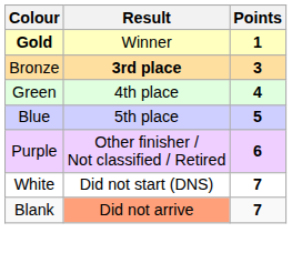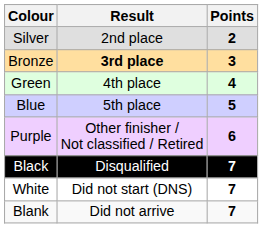 <table class="wikitable" style="font-size: 85%; text-align:center">
 <tr valign="top">
 <th valign="middle">Colour</th>
 <th valign="middle">Result</th>
 <th valign="middle">Points</th>
 </tr>
 <tr>
-<th style="background:#ffffbf;">Gold</th>
-<td style="background:#ffffbf;">Winner</td>
-<td style="background:#ffffbf;"><strong>1</strong></td>
+<td style="background:#dfdfdf;">Silver</td>
+<td style="background:#dfdfdf;">2nd place</td>
+<td style="background:#dfdfdf;"><strong>2</strong></td>
 </tr>
 <tr>
 <td style="background:#ffdf9f;">Bronze</td>
 <td style="background:#ffdf9f;"><strong>3rd place</strong></td>
 <td style="background:#ffdf9f;"><strong>3</strong></td>
 </tr>
 <tr>
 <td style="background:#dfffdf;">Green</td>
 <td style="background:#dfffdf;">4th place</td>
 <td style="background:#dfffdf;"><strong>4</strong></td>
 </tr>
 <tr>
 <td style="background:#cfcfff;">Blue</td>
 <td style="background:#cfcfff;">5th place</td>
 <td style="background:#cfcfff;"><strong>5</strong></td>
 </tr>
 <tr>
 <td style="background:#efcfff;">Purple</td>
 <td style="background:#efcfff;">Other finisher /<br>Not classified / Retired</td>
 <td style="background:#efcfff;"><strong>6</strong></td>
 </tr>
 <tr>
+<td style="background:#000000; color:white">Black</td>
+<td style="background:#000000; color:white">Disqualified</td>
+<td style="background:#000000; color:white"><strong>7</strong></td>
+</tr>
+<tr>
 <td style="background:#ffffff;">White</td>
 <td style="background:#ffffff;">Did not start (DNS)</td>
 <td style="background:#ffffff;"><strong>7</strong></td>
 </tr>
 <tr>
 <td>Blank</td>
-<td style="background: lightsalmon;">Did not arrive</td>
+<td>Did not arrive</td>
 <td><strong>7</strong></td>
 </tr>
 </table>
